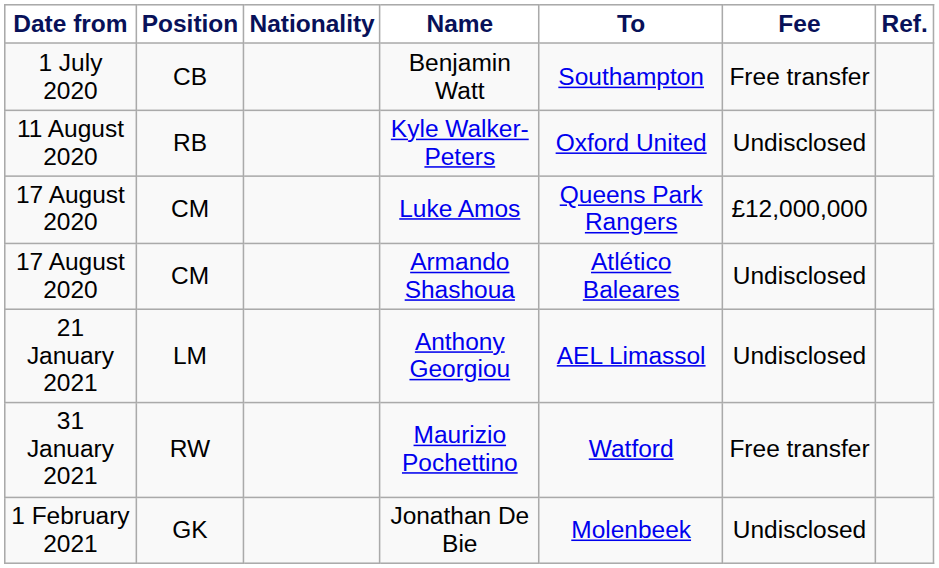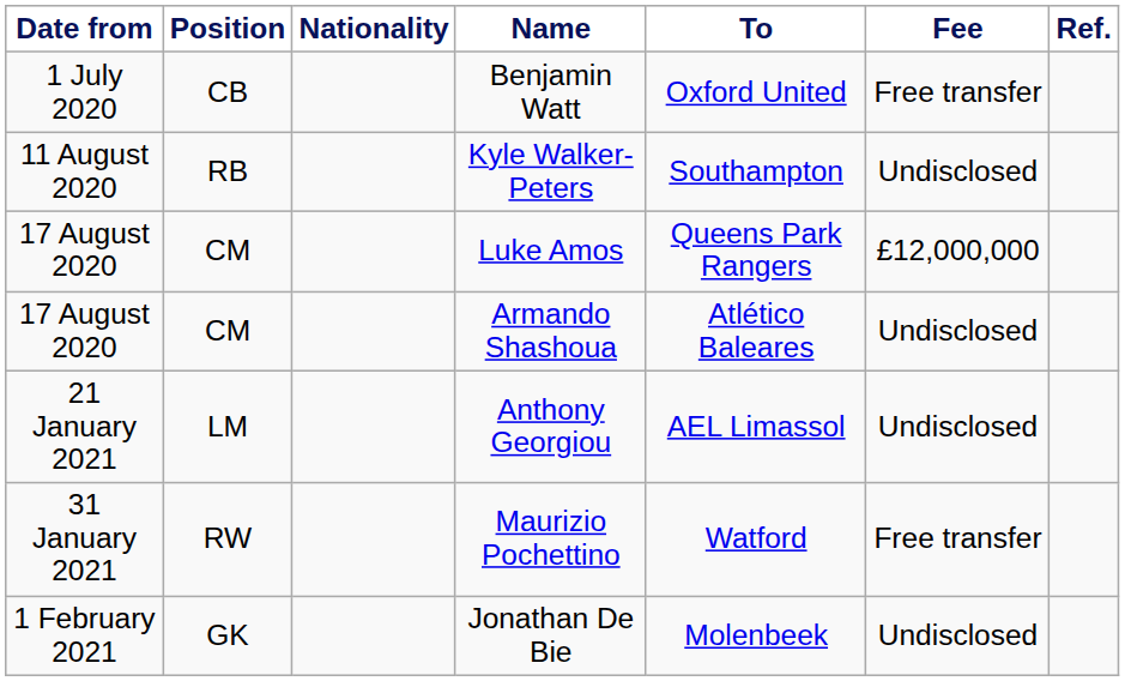 <table class="wikitable" style="text-align:center">
 <tr>
 <th style="background:#FFFFFF; color:#081159; width:150px;">Date from</th>
 <th style="background:#FFFFFF; color:#081159; width:50px;">Position</th>
 <th style="background:#FFFFFF; color:#081159; width:50px;">Nationality</th>
 <th style="background:#FFFFFF; color:#081159; width:200px;">Name</th>
 <th style="background:#FFFFFF; color:#081159; width:200px;">To</th>
 <th style="background:#FFFFFF; color:#081159; width:110px;">Fee</th>
 <th style="background:#FFFFFF; color:#081159; width:30px;">Ref.</th>
 </tr>
 <tr>
 <td>1 July 2020</td>
 <td>CB</td>
 <td></td>
 <td>Benjamin Watt</td>
-<td> <a href='#'>Southampton</a></td>
+<td> <a href='#'>Oxford United</a></td>
 <td>Free transfer</td>
 <td></td>
 </tr>
 <tr>
 <td>11 August 2020</td>
 <td>RB</td>
 <td></td>
 <td><a href='#'>Kyle Walker-Peters</a></td>
-<td> <a href='#'>Oxford United</a></td>
+<td> <a href='#'>Southampton</a></td>
 <td>Undisclosed</td>
 <td></td>
 </tr>
 <tr>
 <td>17 August 2020</td>
 <td>CM</td>
 <td></td>
 <td><a href='#'>Luke Amos</a></td>
 <td> <a href='#'>Queens Park Rangers</a></td>
 <td>£12,000,000</td>
 <td></td>
 </tr>
 <tr>
 <td>17 August 2020</td>
 <td>CM</td>
 <td></td>
 <td><a href='#'>Armando Shashoua</a></td>
 <td> <a href='#'>Atlético Baleares</a></td>
 <td>Undisclosed</td>
 <td></td>
 </tr>
 <tr>
 <td>21 January 2021</td>
 <td>LM</td>
 <td></td>
 <td><a href='#'>Anthony Georgiou</a></td>
 <td> <a href='#'>AEL Limassol</a></td>
 <td>Undisclosed</td>
 <td></td>
 </tr>
 <tr>
 <td>31 January 2021</td>
 <td>RW</td>
 <td></td>
 <td><a href='#'>Maurizio Pochettino</a></td>
 <td> <a href='#'>Watford</a></td>
 <td>Free transfer</td>
 <td></td>
 </tr>
 <tr>
 <td>1 February 2021</td>
 <td>GK</td>
 <td></td>
 <td>Jonathan De Bie</td>
 <td> <a href='#'>Molenbeek</a></td>
 <td>Undisclosed</td>
 <td></td>
 </tr>
 </table>
